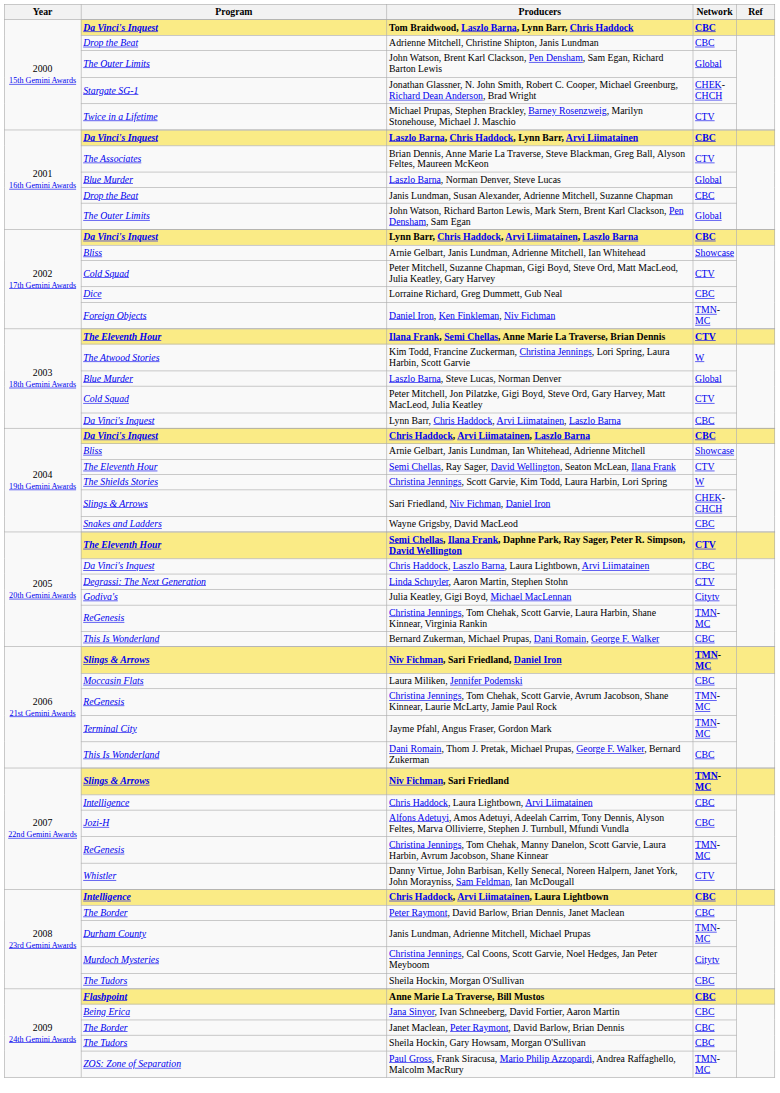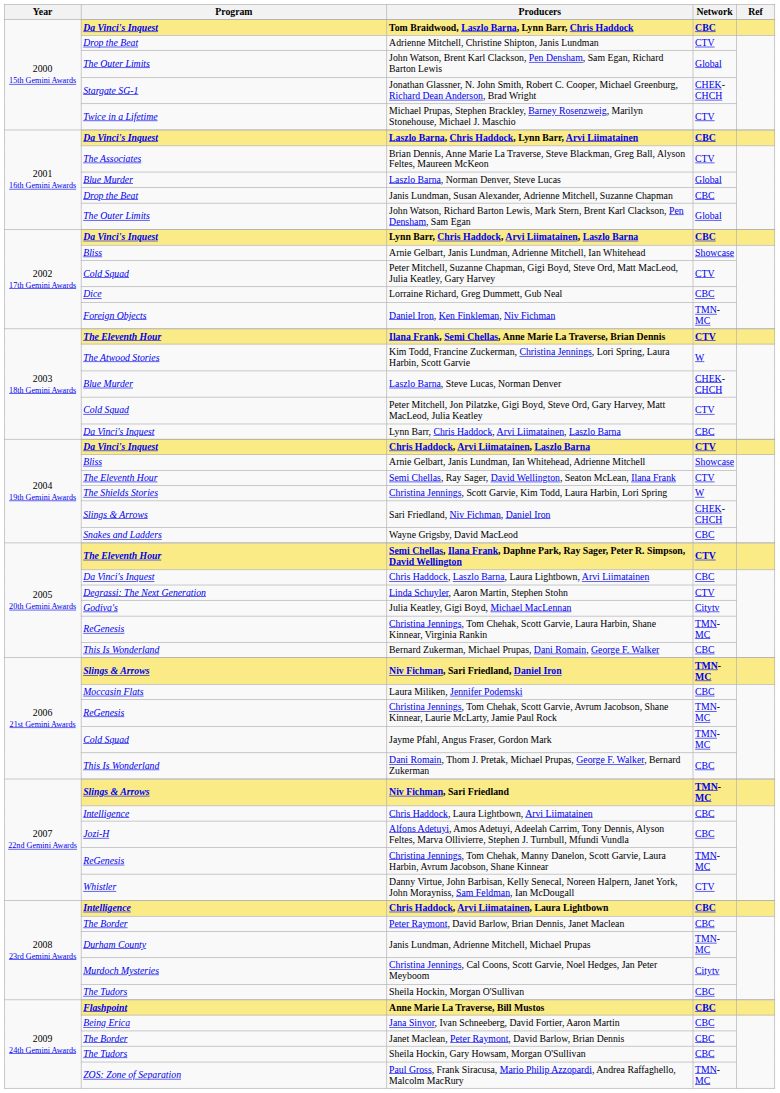 <table class="wikitable" style="width:100%">
 <tr>
 <th style="width:10%;">Year</th>
 <th style="width:40%;">Program</th>
 <th style="width:40%;">Producers</th>
 <th style="width:5%;">Network</th>
 <th style="width:5%;">Ref</th>
 </tr>
 <tr>
 <td rowspan="6" style="text-align:center">2000<br><small><a href='#'>15th Gemini Awards</a></small></td>
 </tr>
 <tr style="background:#FAEB86;">
 <td><strong><em><a href='#'>Da Vinci's Inquest</a></em></strong></td>
 <td><strong>Tom Braidwood, <a href='#'>Laszlo Barna</a>, Lynn Barr, <a href='#'>Chris Haddock</a></strong></td>
 <td><strong><a href='#'>CBC</a></strong></td>
 <td></td>
 </tr>
 <tr>
 <td><em><a href='#'>Drop the Beat</a></em></td>
 <td>Adrienne Mitchell, Christine Shipton, Janis Lundman</td>
-<td><a href='#'>CBC</a></td>
+<td><a href='#'>CTV</a></td>
 <td rowspan=4></td>
 </tr>
 <tr>
 <td><em><a href='#'>The Outer Limits</a></em></td>
 <td>John Watson, Brent Karl Clackson, <a href='#'>Pen Densham</a>, Sam Egan, Richard Barton Lewis</td>
 <td><a href='#'>Global</a></td>
 </tr>
 <tr>
 <td><em><a href='#'>Stargate SG-1</a></em></td>
 <td>Jonathan Glassner, N. John Smith, Robert C. Cooper, Michael Greenburg, <a href='#'>Richard Dean Anderson</a>, Brad Wright</td>
 <td><a href='#'>CHEK</a>-<a href='#'>CHCH</a></td>
 </tr>
 <tr>
 <td><em><a href='#'>Twice in a Lifetime</a></em></td>
 <td>Michael Prupas, Stephen Brackley, <a href='#'>Barney Rosenzweig</a>, Marilyn Stonehouse, Michael J. Maschio</td>
 <td><a href='#'>CTV</a></td>
 </tr>
 <tr>
 <td rowspan="6" style="text-align:center">2001<br><small><a href='#'>16th Gemini Awards</a></small></td>
 </tr>
 <tr style="background:#FAEB86;">
 <td><strong><em><a href='#'>Da Vinci's Inquest</a></em></strong></td>
 <td><strong><a href='#'>Laszlo Barna</a>, <a href='#'>Chris Haddock</a>, Lynn Barr, <a href='#'>Arvi Liimatainen</a></strong></td>
 <td><strong><a href='#'>CBC</a></strong></td>
 <td></td>
 </tr>
 <tr>
 <td><em><a href='#'>The Associates</a></em></td>
 <td>Brian Dennis, Anne Marie La Traverse, Steve Blackman, Greg Ball, Alyson Feltes, Maureen McKeon</td>
 <td><a href='#'>CTV</a></td>
 <td rowspan=4></td>
 </tr>
 <tr>
 <td><em><a href='#'>Blue Murder</a></em></td>
 <td><a href='#'>Laszlo Barna</a>, Norman Denver, Steve Lucas</td>
 <td><a href='#'>Global</a></td>
 </tr>
 <tr>
 <td><em><a href='#'>Drop the Beat</a></em></td>
 <td>Janis Lundman, Susan Alexander, Adrienne Mitchell, Suzanne Chapman</td>
 <td><a href='#'>CBC</a></td>
 </tr>
 <tr>
 <td><em><a href='#'>The Outer Limits</a></em></td>
 <td>John Watson, Richard Barton Lewis, Mark Stern, Brent Karl Clackson, <a href='#'>Pen Densham</a>, Sam Egan</td>
 <td><a href='#'>Global</a></td>
 </tr>
 <tr>
 <td rowspan="6" style="text-align:center">2002<br><small><a href='#'>17th Gemini Awards</a></small></td>
 </tr>
 <tr style="background:#FAEB86;">
 <td><strong><em><a href='#'>Da Vinci's Inquest</a></em></strong></td>
 <td><strong>Lynn Barr, <a href='#'>Chris Haddock</a>, <a href='#'>Arvi Liimatainen</a>, <a href='#'>Laszlo Barna</a></strong></td>
 <td><strong><a href='#'>CBC</a></strong></td>
 <td></td>
 </tr>
 <tr>
 <td><em><a href='#'>Bliss</a></em></td>
 <td>Arnie Gelbart, Janis Lundman, Adrienne Mitchell, Ian Whitehead</td>
 <td><a href='#'>Showcase</a></td>
 <td rowspan=4></td>
 </tr>
 <tr>
 <td><em><a href='#'>Cold Squad</a></em></td>
 <td>Peter Mitchell, Suzanne Chapman, Gigi Boyd, Steve Ord, Matt MacLeod, Julia Keatley, Gary Harvey</td>
 <td><a href='#'>CTV</a></td>
 </tr>
 <tr>
 <td><em><a href='#'>Dice</a></em></td>
 <td>Lorraine Richard, Greg Dummett, Gub Neal</td>
 <td><a href='#'>CBC</a></td>
 </tr>
 <tr>
 <td><em><a href='#'>Foreign Objects</a></em></td>
 <td><a href='#'>Daniel Iron</a>, <a href='#'>Ken Finkleman</a>, <a href='#'>Niv Fichman</a></td>
 <td><a href='#'>TMN</a>-<a href='#'>MC</a></td>
 </tr>
 <tr>
 <td rowspan="6" style="text-align:center">2003<br><small><a href='#'>18th Gemini Awards</a></small></td>
 </tr>
 <tr style="background:#FAEB86;">
 <td><strong><em><a href='#'>The Eleventh Hour</a></em></strong></td>
 <td><strong><a href='#'>Ilana Frank</a>, <a href='#'>Semi Chellas</a>, Anne Marie La Traverse, Brian Dennis</strong></td>
 <td><strong><a href='#'>CTV</a></strong></td>
 <td></td>
 </tr>
 <tr>
 <td><em><a href='#'>The Atwood Stories</a></em></td>
 <td>Kim Todd, Francine Zuckerman, <a href='#'>Christina Jennings</a>, Lori Spring, Laura Harbin, Scott Garvie</td>
 <td><a href='#'>W</a></td>
 <td rowspan=4></td>
 </tr>
 <tr>
 <td><em><a href='#'>Blue Murder</a></em></td>
 <td><a href='#'>Laszlo Barna</a>, Steve Lucas, Norman Denver</td>
-<td><a href='#'>Global</a></td>
+<td><a href='#'>CHEK</a>-<a href='#'>CHCH</a></td>
 </tr>
 <tr>
 <td><em><a href='#'>Cold Squad</a></em></td>
 <td>Peter Mitchell, Jon Pilatzke, Gigi Boyd, Steve Ord, Gary Harvey, Matt MacLeod, Julia Keatley</td>
 <td><a href='#'>CTV</a></td>
 </tr>
 <tr>
 <td><em><a href='#'>Da Vinci's Inquest</a></em></td>
 <td>Lynn Barr, <a href='#'>Chris Haddock</a>, <a href='#'>Arvi Liimatainen</a>, <a href='#'>Laszlo Barna</a></td>
 <td><a href='#'>CBC</a></td>
 </tr>
 <tr>
 <td rowspan="7" style="text-align:center">2004<br><small><a href='#'>19th Gemini Awards</a></small></td>
 </tr>
 <tr style="background:#FAEB86;">
 <td><strong><em><a href='#'>Da Vinci's Inquest</a></em></strong></td>
 <td><strong><a href='#'>Chris Haddock</a>, <a href='#'>Arvi Liimatainen</a>, <a href='#'>Laszlo Barna</a></strong></td>
-<td><strong><a href='#'>CBC</a></strong></td>
+<td><strong><a href='#'>CTV</a></strong></td>
 <td></td>
 </tr>
 <tr>
 <td><em><a href='#'>Bliss</a></em></td>
 <td>Arnie Gelbart, Janis Lundman, Ian Whitehead, Adrienne Mitchell</td>
 <td><a href='#'>Showcase</a></td>
 <td rowspan=5></td>
 </tr>
 <tr>
 <td><em><a href='#'>The Eleventh Hour</a></em></td>
 <td><a href='#'>Semi Chellas</a>, Ray Sager, <a href='#'>David Wellington</a>, Seaton McLean, <a href='#'>Ilana Frank</a></td>
 <td><a href='#'>CTV</a></td>
 </tr>
 <tr>
 <td><em><a href='#'>The Shields Stories</a></em></td>
 <td><a href='#'>Christina Jennings</a>, Scott Garvie, Kim Todd, Laura Harbin, Lori Spring</td>
 <td><a href='#'>W</a></td>
 </tr>
 <tr>
 <td><em><a href='#'>Slings & Arrows</a></em></td>
 <td>Sari Friedland, <a href='#'>Niv Fichman</a>, <a href='#'>Daniel Iron</a></td>
 <td><a href='#'>CHEK</a>-<a href='#'>CHCH</a></td>
 </tr>
 <tr>
 <td><em><a href='#'>Snakes and Ladders</a></em></td>
 <td>Wayne Grigsby, David MacLeod</td>
 <td><a href='#'>CBC</a></td>
 </tr>
 <tr>
 <td rowspan="7" style="text-align:center">2005<br><small><a href='#'>20th Gemini Awards</a></small></td>
 </tr>
 <tr style="background:#FAEB86;">
 <td><strong><em><a href='#'>The Eleventh Hour</a></em></strong></td>
 <td><strong><a href='#'>Semi Chellas</a>, <a href='#'>Ilana Frank</a>, Daphne Park, Ray Sager, Peter R. Simpson, <a href='#'>David Wellington</a></strong></td>
 <td><strong><a href='#'>CTV</a></strong></td>
 <td></td>
 </tr>
 <tr>
 <td><em><a href='#'>Da Vinci's Inquest</a></em></td>
 <td><a href='#'>Chris Haddock</a>, <a href='#'>Laszlo Barna</a>, Laura Lightbown, <a href='#'>Arvi Liimatainen</a></td>
 <td><a href='#'>CBC</a></td>
 <td rowspan=5></td>
 </tr>
 <tr>
 <td><em><a href='#'>Degrassi: The Next Generation</a></em></td>
 <td><a href='#'>Linda Schuyler</a>, Aaron Martin, Stephen Stohn</td>
 <td><a href='#'>CTV</a></td>
 </tr>
 <tr>
 <td><em><a href='#'>Godiva's</a></em></td>
 <td>Julia Keatley, Gigi Boyd, <a href='#'>Michael MacLennan</a></td>
 <td><a href='#'>Citytv</a></td>
 </tr>
 <tr>
 <td><em><a href='#'>ReGenesis</a></em></td>
 <td><a href='#'>Christina Jennings</a>, Tom Chehak, Scott Garvie, Laura Harbin, Shane Kinnear, Virginia Rankin</td>
 <td><a href='#'>TMN</a>-<a href='#'>MC</a></td>
 </tr>
 <tr>
 <td><em><a href='#'>This Is Wonderland</a></em></td>
 <td>Bernard Zukerman, Michael Prupas, <a href='#'>Dani Romain</a>, <a href='#'>George F. Walker</a></td>
 <td><a href='#'>CBC</a></td>
 </tr>
 <tr>
 <td rowspan="6" style="text-align:center">2006<br><small><a href='#'>21st Gemini Awards</a></small></td>
 </tr>
 <tr style="background:#FAEB86;">
 <td><strong><em><a href='#'>Slings & Arrows</a></em></strong></td>
 <td><strong><a href='#'>Niv Fichman</a>, Sari Friedland, <a href='#'>Daniel Iron</a></strong></td>
 <td><strong><a href='#'>TMN</a>-<a href='#'>MC</a></strong></td>
 <td></td>
 </tr>
 <tr>
 <td><em><a href='#'>Moccasin Flats</a></em></td>
 <td>Laura Miliken, <a href='#'>Jennifer Podemski</a></td>
 <td><a href='#'>CBC</a></td>
 <td rowspan=4></td>
 </tr>
 <tr>
 <td><em><a href='#'>ReGenesis</a></em></td>
 <td><a href='#'>Christina Jennings</a>, Tom Chehak, Scott Garvie, Avrum Jacobson, Shane Kinnear, Laurie McLarty, Jamie Paul Rock</td>
 <td><a href='#'>TMN</a>-<a href='#'>MC</a></td>
 </tr>
 <tr>
-<td><em><a href='#'>Terminal City</a></em></td>
+<td><em><a href='#'>Cold Squad</a></em></td>
 <td>Jayme Pfahl, Angus Fraser, Gordon Mark</td>
 <td><a href='#'>TMN</a>-<a href='#'>MC</a></td>
 </tr>
 <tr>
 <td><em><a href='#'>This Is Wonderland</a></em></td>
 <td><a href='#'>Dani Romain</a>, Thom J. Pretak, Michael Prupas, <a href='#'>George F. Walker</a>, Bernard Zukerman</td>
 <td><a href='#'>CBC</a></td>
 </tr>
 <tr>
 <td rowspan="6" style="text-align:center">2007<br><small><a href='#'>22nd Gemini Awards</a></small></td>
 </tr>
 <tr style="background:#FAEB86;">
 <td><strong><em><a href='#'>Slings & Arrows</a></em></strong></td>
 <td><strong><a href='#'>Niv Fichman</a>, Sari Friedland</strong></td>
 <td><strong><a href='#'>TMN</a>-<a href='#'>MC</a></strong></td>
 <td></td>
 </tr>
 <tr>
 <td><em><a href='#'>Intelligence</a></em></td>
 <td><a href='#'>Chris Haddock</a>, Laura Lightbown, <a href='#'>Arvi Liimatainen</a></td>
 <td><a href='#'>CBC</a></td>
 <td rowspan=4></td>
 </tr>
 <tr>
 <td><em><a href='#'>Jozi-H</a></em></td>
 <td><a href='#'>Alfons Adetuyi</a>, Amos Adetuyi, Adeelah Carrim, Tony Dennis, Alyson Feltes, Marva Ollivierre, Stephen J. Turnbull, Mfundi Vundla</td>
 <td><a href='#'>CBC</a></td>
 </tr>
 <tr>
 <td><em><a href='#'>ReGenesis</a></em></td>
 <td><a href='#'>Christina Jennings</a>, Tom Chehak, Manny Danelon, Scott Garvie, Laura Harbin, Avrum Jacobson, Shane Kinnear</td>
 <td><a href='#'>TMN</a>-<a href='#'>MC</a></td>
 </tr>
 <tr>
 <td><em><a href='#'>Whistler</a></em></td>
 <td>Danny Virtue, John Barbisan, Kelly Senecal, Noreen Halpern, Janet York, John Morayniss, <a href='#'>Sam Feldman</a>, Ian McDougall</td>
 <td><a href='#'>CTV</a></td>
 </tr>
 <tr>
 <td rowspan="6" style="text-align:center">2008<br><small><a href='#'>23rd Gemini Awards</a></small></td>
 </tr>
 <tr style="background:#FAEB86;">
 <td><strong><em><a href='#'>Intelligence</a></em></strong></td>
 <td><strong><a href='#'>Chris Haddock</a>, <a href='#'>Arvi Liimatainen</a>, Laura Lightbown</strong></td>
 <td><strong><a href='#'>CBC</a></strong></td>
 <td></td>
 </tr>
 <tr>
 <td><em><a href='#'>The Border</a></em></td>
 <td><a href='#'>Peter Raymont</a>, David Barlow, Brian Dennis, Janet Maclean</td>
 <td><a href='#'>CBC</a></td>
 <td rowspan=4></td>
 </tr>
 <tr>
 <td><em><a href='#'>Durham County</a></em></td>
 <td>Janis Lundman, Adrienne Mitchell, Michael Prupas</td>
 <td><a href='#'>TMN</a>-<a href='#'>MC</a></td>
 </tr>
 <tr>
 <td><em><a href='#'>Murdoch Mysteries</a></em></td>
 <td><a href='#'>Christina Jennings</a>, Cal Coons, Scott Garvie, Noel Hedges, Jan Peter Meyboom</td>
 <td><a href='#'>Citytv</a></td>
 </tr>
 <tr>
 <td><em><a href='#'>The Tudors</a></em></td>
 <td>Sheila Hockin, Morgan O'Sullivan</td>
 <td><a href='#'>CBC</a></td>
 </tr>
 <tr>
 <td rowspan="6" style="text-align:center">2009<br><small><a href='#'>24th Gemini Awards</a></small></td>
 </tr>
 <tr style="background:#FAEB86;">
 <td><strong><em><a href='#'>Flashpoint</a></em></strong></td>
 <td><strong>Anne Marie La Traverse, Bill Mustos</strong></td>
 <td><strong><a href='#'>CBC</a></strong></td>
 <td></td>
 </tr>
 <tr>
 <td><em><a href='#'>Being Erica</a></em></td>
 <td><a href='#'>Jana Sinyor</a>, Ivan Schneeberg, David Fortier, Aaron Martin</td>
 <td><a href='#'>CBC</a></td>
 <td rowspan=4></td>
 </tr>
 <tr>
 <td><em><a href='#'>The Border</a></em></td>
 <td>Janet Maclean, <a href='#'>Peter Raymont</a>, David Barlow, Brian Dennis</td>
 <td><a href='#'>CBC</a></td>
 </tr>
 <tr>
 <td><em><a href='#'>The Tudors</a></em></td>
 <td>Sheila Hockin, Gary Howsam, Morgan O'Sullivan</td>
 <td><a href='#'>CBC</a></td>
 </tr>
 <tr>
 <td><em><a href='#'>ZOS: Zone of Separation</a></em></td>
 <td><a href='#'>Paul Gross</a>, Frank Siracusa, <a href='#'>Mario Philip Azzopardi</a>, Andrea Raffaghello, Malcolm MacRury</td>
 <td><a href='#'>TMN</a>-<a href='#'>MC</a></td>
 </tr>
 </table>
